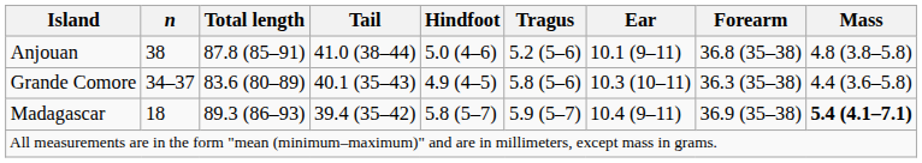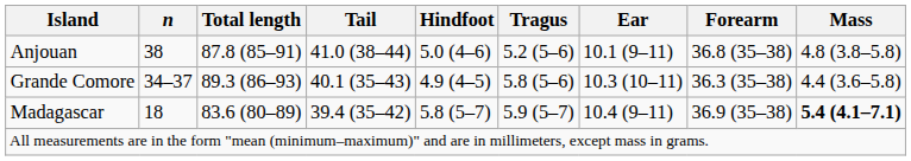 <table class="wikitable" align=right style="margin-left:0.5em; margin-top: 0em">
 <tr>
 <th>Island</th>
 <th><em>n</em></th>
 <th>Total length</th>
 <th>Tail</th>
 <th>Hindfoot</th>
 <th>Tragus</th>
 <th>Ear</th>
 <th>Forearm</th>
 <th>Mass</th>
 </tr>
 <tr>
 <td>Anjouan</td>
 <td>38</td>
 <td>87.8 (85–91)</td>
 <td>41.0 (38–44)</td>
 <td>5.0 (4–6)</td>
 <td>5.2 (5–6)</td>
 <td>10.1 (9–11)</td>
 <td>36.8 (35–38)</td>
 <td>4.8 (3.8–5.8)</td>
 </tr>
 <tr>
 <td>Grande Comore</td>
 <td>34–37</td>
-<td>83.6 (80–89)</td>
+<td>89.3 (86–93)</td>
 <td>40.1 (35–43)</td>
 <td>4.9 (4–5)</td>
 <td>5.8 (5–6)</td>
 <td>10.3 (10–11)</td>
 <td>36.3 (35–38)</td>
 <td>4.4 (3.6–5.8)</td>
 </tr>
 <tr>
 <td>Madagascar</td>
 <td>18</td>
-<td>89.3 (86–93)</td>
+<td>83.6 (80–89)</td>
 <td>39.4 (35–42)</td>
 <td>5.8 (5–7)</td>
 <td>5.9 (5–7)</td>
 <td>10.4 (9–11)</td>
 <td>36.9 (35–38)</td>
 <td><strong>5.4 (4.1–7.1)</strong></td>
 </tr>
 <tr>
 <td colspan="9" style="font-size: small">All measurements are in the form "mean (minimum–maximum)" and are in millimeters, except mass in grams.</td>
 </tr>
 </table>
